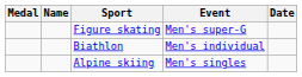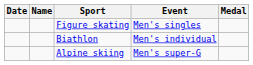 <table class="wikitable sortable" style="font-size:95%;">
 <tr>
-<th>Medal</th>
+<th>Date</th>
 <th>Name</th>
 <th>Sport</th>
 <th>Event</th>
-<th>Date</th>
+<th>Medal</th>
 </tr>
 <tr>
 <td></td>
 <td></td>
 <td><a href='#'>Figure skating</a></td>
-<td><a href='#'>Men's super-G</a></td>
+<td><a href='#'>Men's singles</a></td>
 <td></td>
 </tr>
 <tr>
 <td></td>
 <td></td>
 <td><a href='#'>Biathlon</a></td>
 <td><a href='#'>Men's individual</a></td>
 <td></td>
 </tr>
 <tr>
 <td></td>
 <td></td>
 <td><a href='#'>Alpine skiing</a></td>
-<td><a href='#'>Men's singles</a></td>
+<td><a href='#'>Men's super-G</a></td>
 <td></td>
 </tr>
 </table>
